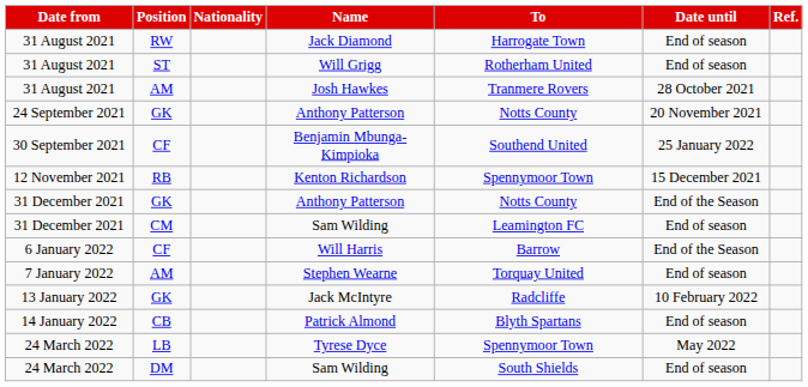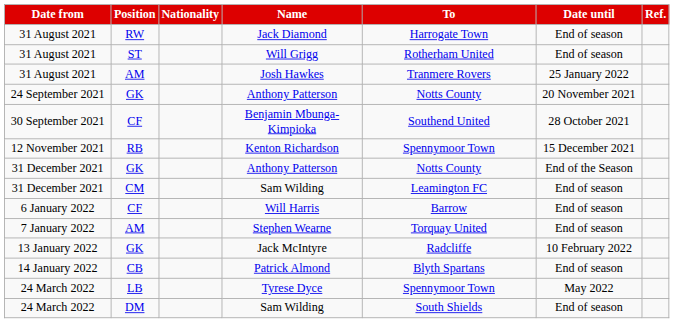 <table class="wikitable"  style="text-align:center; font-size:90%; ">
 <tr>
 <th style="color:#fff; background:#d00; width:120px;">Date from</th>
 <th style="color:#fff; background:#d00; width:50px;">Position</th>
 <th style="color:#fff; background:#d00; width:50px;">Nationality</th>
 <th style="color:#fff; background:#d00; width:160px;">Name</th>
 <th style="color:#fff; background:#d00; width:200px;">To</th>
 <th style="color:#fff; background:#d00; width:120px;">Date until</th>
 <th style="color:#fff; background:#d00; width:25px;">Ref.</th>
 </tr>
 <tr>
 <td>31 August 2021</td>
 <td><a href='#'>RW</a></td>
 <td></td>
 <td><a href='#'>Jack Diamond</a></td>
 <td> <a href='#'>Harrogate Town</a></td>
 <td>End of season</td>
 <td></td>
 </tr>
 <tr>
 <td>31 August 2021</td>
 <td><a href='#'>ST</a></td>
 <td></td>
 <td><a href='#'>Will Grigg</a></td>
 <td> <a href='#'>Rotherham United</a></td>
 <td>End of season</td>
 <td></td>
 </tr>
 <tr>
 <td>31 August 2021</td>
 <td><a href='#'>AM</a></td>
 <td></td>
 <td><a href='#'>Josh Hawkes</a></td>
 <td> <a href='#'>Tranmere Rovers</a></td>
-<td>28 October 2021</td>
+<td>25 January 2022</td>
 <td></td>
 </tr>
 <tr>
 <td>24 September 2021</td>
 <td><a href='#'>GK</a></td>
 <td></td>
 <td><a href='#'>Anthony Patterson</a></td>
 <td> <a href='#'>Notts County</a></td>
 <td>20 November 2021</td>
 <td></td>
 </tr>
 <tr>
 <td>30 September 2021</td>
 <td><a href='#'>CF</a></td>
 <td></td>
 <td><a href='#'>Benjamin Mbunga-Kimpioka</a></td>
 <td> <a href='#'>Southend United</a></td>
-<td>25 January 2022</td>
+<td>28 October 2021</td>
 <td></td>
 </tr>
 <tr>
 <td>12 November 2021</td>
 <td><a href='#'>RB</a></td>
 <td></td>
 <td><a href='#'>Kenton Richardson</a></td>
 <td> <a href='#'>Spennymoor Town</a></td>
 <td>15 December 2021</td>
 <td></td>
 </tr>
 <tr>
 <td>31 December 2021</td>
 <td><a href='#'>GK</a></td>
 <td></td>
 <td><a href='#'>Anthony Patterson</a></td>
 <td> <a href='#'>Notts County</a></td>
 <td>End of the Season</td>
 <td></td>
 </tr>
 <tr>
 <td>31 December 2021</td>
 <td><a href='#'>CM</a></td>
 <td></td>
 <td>Sam Wilding</td>
 <td> <a href='#'>Leamington FC</a></td>
 <td>End of season</td>
 <td></td>
 </tr>
 <tr>
 <td>6 January 2022</td>
 <td><a href='#'>CF</a></td>
 <td></td>
 <td><a href='#'>Will Harris</a></td>
 <td> <a href='#'>Barrow</a></td>
-<td>End of the Season</td>
+<td>End of season</td>
 <td></td>
 </tr>
 <tr>
 <td>7 January 2022</td>
 <td><a href='#'>AM</a></td>
 <td></td>
 <td><a href='#'>Stephen Wearne</a></td>
 <td> <a href='#'>Torquay United</a></td>
 <td>End of season</td>
 <td></td>
 </tr>
 <tr>
 <td>13 January 2022</td>
 <td><a href='#'>GK</a></td>
 <td></td>
 <td>Jack McIntyre</td>
 <td> <a href='#'>Radcliffe</a></td>
 <td>10 February 2022</td>
 <td></td>
 </tr>
 <tr>
 <td>14 January 2022</td>
 <td><a href='#'>CB</a></td>
 <td></td>
 <td><a href='#'>Patrick Almond</a></td>
 <td> <a href='#'>Blyth Spartans</a></td>
 <td>End of season</td>
 <td></td>
 </tr>
 <tr>
 <td>24 March 2022</td>
 <td><a href='#'>LB</a></td>
 <td></td>
 <td><a href='#'>Tyrese Dyce</a></td>
 <td> <a href='#'>Spennymoor Town</a></td>
 <td>May 2022</td>
 <td></td>
 </tr>
 <tr>
 <td>24 March 2022</td>
 <td><a href='#'>DM</a></td>
 <td></td>
 <td>Sam Wilding</td>
 <td> <a href='#'>South Shields</a></td>
 <td>End of season</td>
 <td></td>
 </tr>
 </table>
